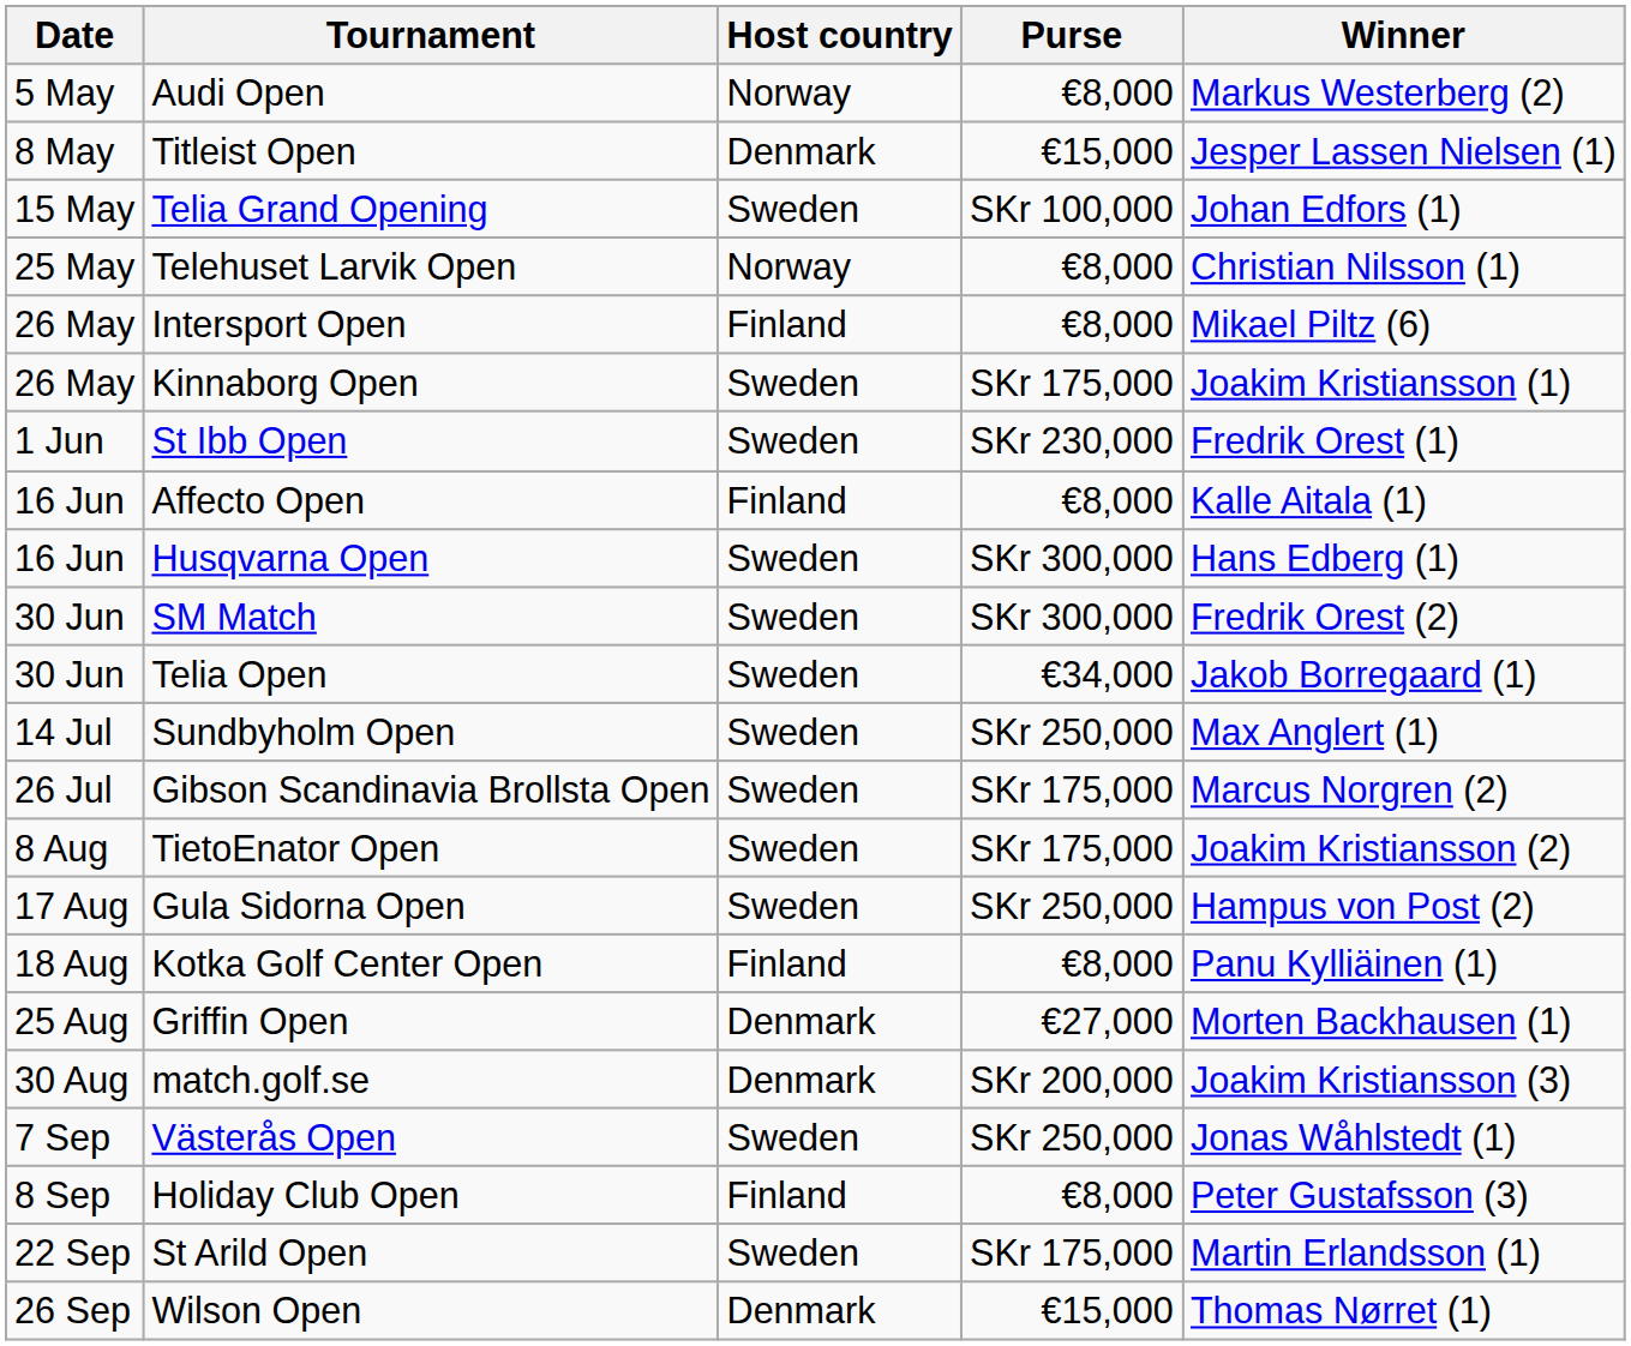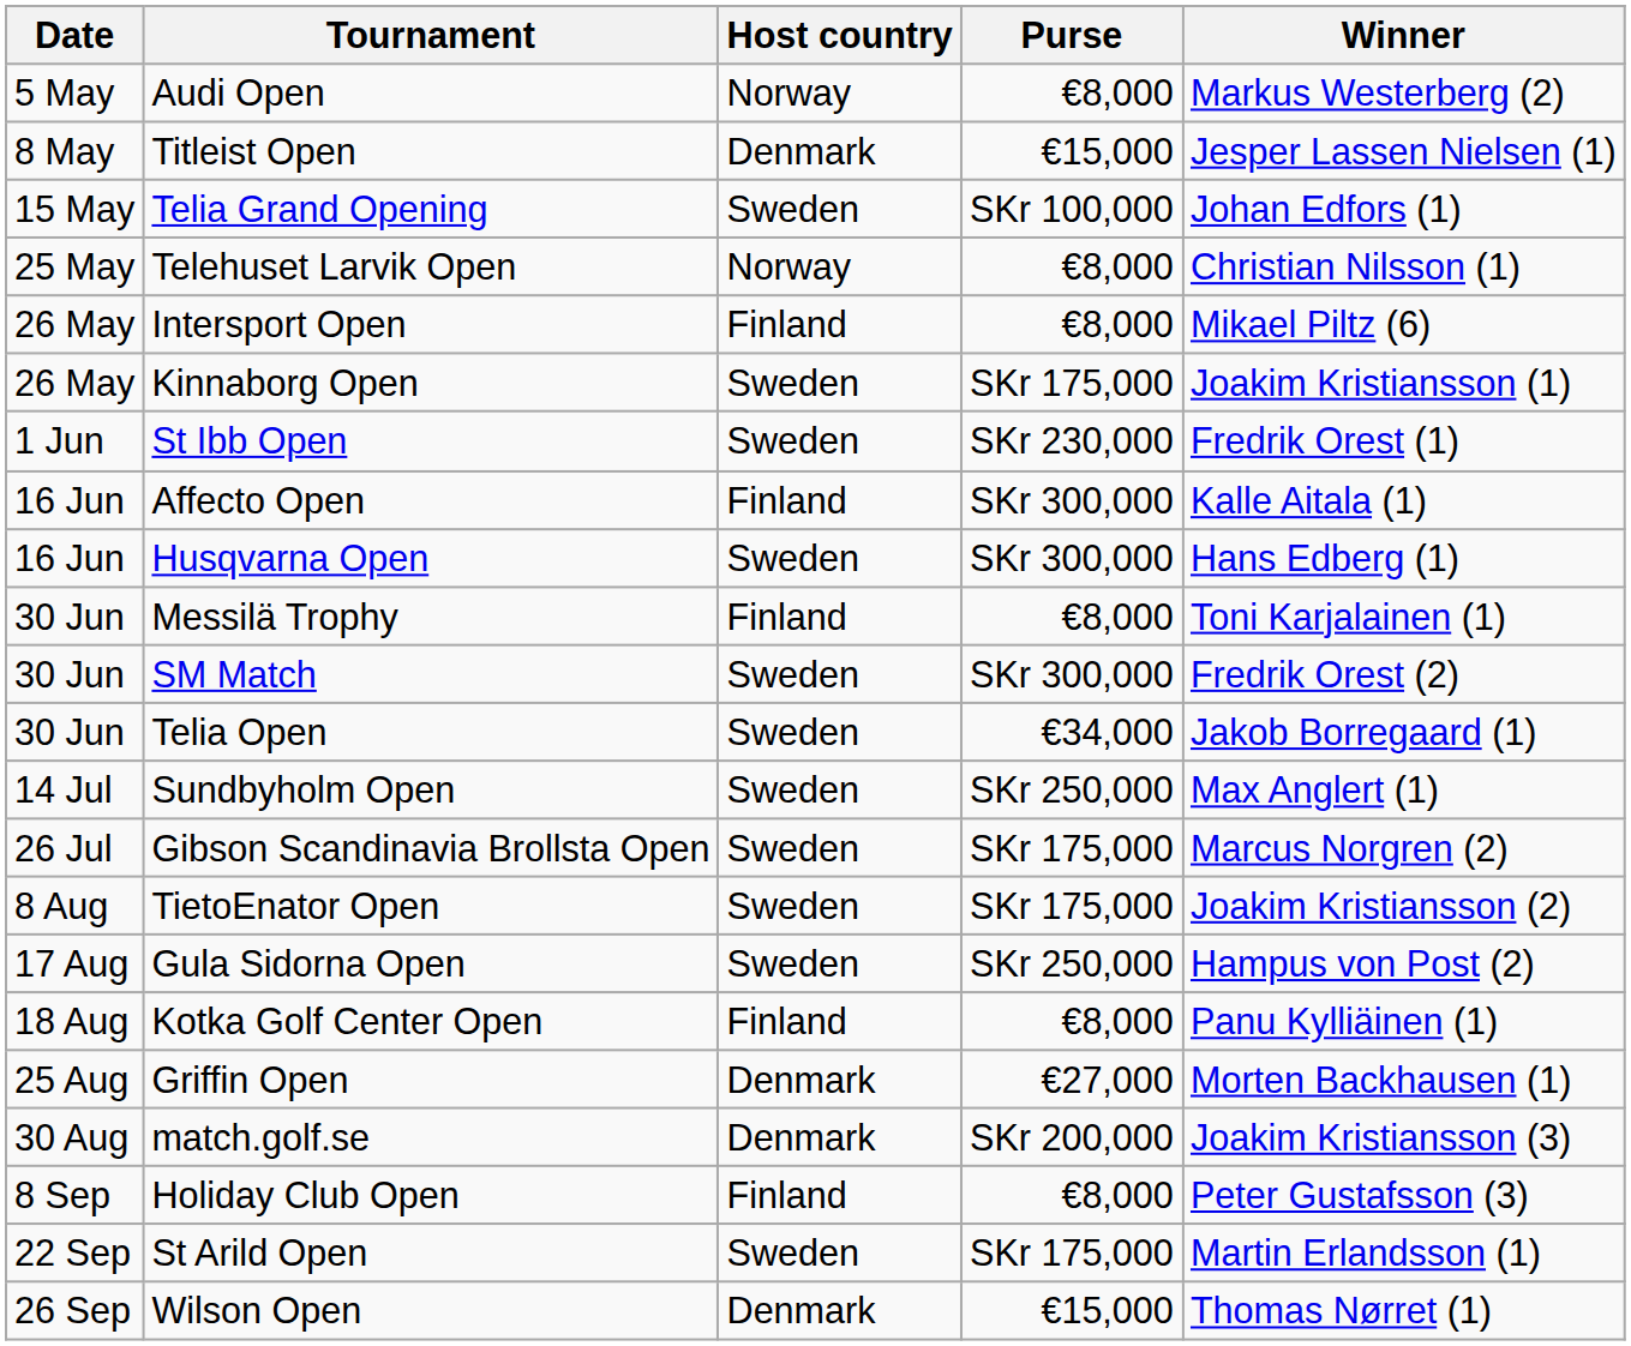 <table class="wikitable" style="font-size:95%;">
 <tr>
 <th>Date</th>
 <th>Tournament</th>
 <th>Host country</th>
 <th>Purse</th>
 <th>Winner</th>
 </tr>
 <tr>
 <td>5 May</td>
 <td>Audi Open</td>
 <td>Norway</td>
 <td align=right>€8,000</td>
 <td> <a href='#'>Markus Westerberg</a> (2)</td>
 </tr>
 <tr>
 <td>8 May</td>
 <td>Titleist Open</td>
 <td>Denmark</td>
 <td align=right>€15,000</td>
 <td> <a href='#'>Jesper Lassen Nielsen</a> (1)</td>
 </tr>
 <tr>
 <td>15 May</td>
 <td><a href='#'>Telia Grand Opening</a></td>
 <td>Sweden</td>
 <td align=right>SKr 100,000</td>
 <td> <a href='#'>Johan Edfors</a> (1)</td>
 </tr>
 <tr>
 <td>25 May</td>
 <td>Telehuset Larvik Open</td>
 <td>Norway</td>
 <td align=right>€8,000</td>
 <td> <a href='#'>Christian Nilsson</a> (1)</td>
 </tr>
 <tr>
 <td>26 May</td>
 <td>Intersport Open</td>
 <td>Finland</td>
 <td align=right>€8,000</td>
 <td> <a href='#'>Mikael Piltz</a> (6)</td>
 </tr>
 <tr>
 <td>26 May</td>
 <td>Kinnaborg Open</td>
 <td>Sweden</td>
 <td align=right>SKr 175,000</td>
 <td> <a href='#'>Joakim Kristiansson</a> (1)</td>
 </tr>
 <tr>
 <td>1 Jun</td>
 <td><a href='#'>St Ibb Open</a></td>
 <td>Sweden</td>
 <td align=right>SKr 230,000</td>
 <td> <a href='#'>Fredrik Orest</a> (1)</td>
 </tr>
 <tr>
 <td>16 Jun</td>
 <td>Affecto Open</td>
 <td>Finland</td>
-<td align=right>€8,000</td>
+<td align=right>SKr 300,000</td>
 <td> <a href='#'>Kalle Aitala</a> (1)</td>
 </tr>
 <tr>
 <td>16 Jun</td>
 <td><a href='#'>Husqvarna Open</a></td>
 <td>Sweden</td>
 <td align=right>SKr 300,000</td>
 <td> <a href='#'>Hans Edberg</a> (1)</td>
+</tr>
+<tr>
+<td>30 Jun</td>
+<td>Messilä Trophy</td>
+<td>Finland</td>
+<td align=right>€8,000</td>
+<td> <a href='#'>Toni Karjalainen</a> (1)</td>
 </tr>
 <tr>
 <td>30 Jun</td>
 <td><a href='#'>SM Match</a></td>
 <td>Sweden</td>
 <td align=right>SKr 300,000</td>
 <td> <a href='#'>Fredrik Orest</a> (2)</td>
 </tr>
 <tr>
 <td>30 Jun</td>
 <td>Telia Open</td>
 <td>Sweden</td>
 <td align=right>€34,000</td>
 <td> <a href='#'>Jakob Borregaard</a> (1)</td>
 </tr>
 <tr>
 <td>14 Jul</td>
 <td>Sundbyholm Open</td>
 <td>Sweden</td>
 <td align=right>SKr 250,000</td>
 <td> <a href='#'>Max Anglert</a> (1)</td>
 </tr>
 <tr>
 <td>26 Jul</td>
 <td>Gibson Scandinavia Brollsta Open</td>
 <td>Sweden</td>
 <td align=right>SKr 175,000</td>
 <td> <a href='#'>Marcus Norgren</a> (2)</td>
 </tr>
 <tr>
 <td>8 Aug</td>
 <td>TietoEnator Open</td>
 <td>Sweden</td>
 <td align=right>SKr 175,000</td>
 <td> <a href='#'>Joakim Kristiansson</a> (2)</td>
 </tr>
 <tr>
 <td>17 Aug</td>
 <td>Gula Sidorna Open</td>
 <td>Sweden</td>
 <td align=right>SKr 250,000</td>
 <td> <a href='#'>Hampus von Post</a> (2)</td>
 </tr>
 <tr>
 <td>18 Aug</td>
 <td>Kotka Golf Center Open</td>
 <td>Finland</td>
 <td align=right>€8,000</td>
 <td> <a href='#'>Panu Kylliäinen</a> (1)</td>
 </tr>
 <tr>
 <td>25 Aug</td>
 <td>Griffin Open</td>
 <td>Denmark</td>
 <td align=right>€27,000</td>
 <td> <a href='#'>Morten Backhausen</a> (1)</td>
 </tr>
 <tr>
 <td>30 Aug</td>
 <td>match.golf.se</td>
 <td>Denmark</td>
 <td align=right>SKr 200,000</td>
 <td> <a href='#'>Joakim Kristiansson</a> (3)</td>
 </tr>
 <tr>
-<td>7 Sep</td>
-<td><a href='#'>Västerås Open</a></td>
-<td>Sweden</td>
-<td align=right>SKr 250,000</td>
-<td> <a href='#'>Jonas Wåhlstedt</a> (1)</td>
-</tr>
-<tr>
 <td>8 Sep</td>
 <td>Holiday Club Open</td>
 <td>Finland</td>
 <td align=right>€8,000</td>
 <td> <a href='#'>Peter Gustafsson</a> (3)</td>
 </tr>
 <tr>
 <td>22 Sep</td>
 <td>St Arild Open</td>
 <td>Sweden</td>
 <td align=right>SKr 175,000</td>
 <td> <a href='#'>Martin Erlandsson</a> (1)</td>
 </tr>
 <tr>
 <td>26 Sep</td>
 <td>Wilson Open</td>
 <td>Denmark</td>
 <td align=right>€15,000</td>
 <td> <a href='#'>Thomas Nørret</a> (1)</td>
 </tr>
 </table>
